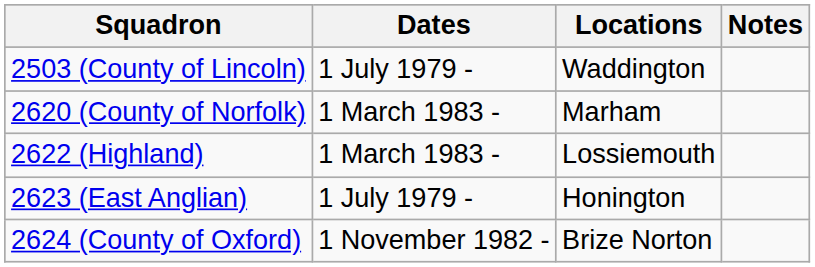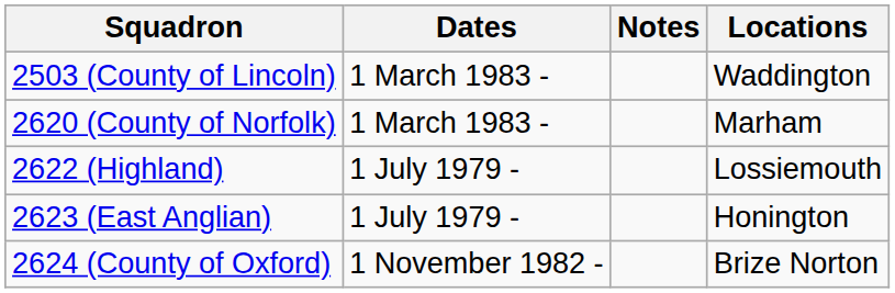 <table class="wikitable">
 <tr>
 <th>Squadron</th>
 <th>Dates</th>
+<th>Notes</th>
 <th>Locations</th>
-<th>Notes</th>
 </tr>
 <tr>
 <td><a href='#'>2503 (County of Lincoln)</a></td>
-<td>1 July 1979 -</td>
+<td>1 March 1983 -</td>
+<td></td>
 <td>Waddington</td>
-<td></td>
 </tr>
 <tr>
 <td><a href='#'>2620 (County of Norfolk)</a></td>
 <td>1 March 1983 -</td>
+<td></td>
 <td>Marham</td>
-<td></td>
 </tr>
 <tr>
 <td><a href='#'>2622 (Highland)</a></td>
-<td>1 March 1983 -</td>
+<td>1 July 1979 -</td>
+<td></td>
 <td>Lossiemouth</td>
-<td></td>
 </tr>
 <tr>
 <td><a href='#'>2623 (East Anglian)</a></td>
 <td>1 July 1979 -</td>
+<td></td>
 <td>Honington</td>
-<td></td>
 </tr>
 <tr>
 <td><a href='#'>2624 (County of Oxford)</a></td>
 <td>1 November 1982 -</td>
+<td></td>
 <td>Brize Norton</td>
-<td></td>
 </tr>
 </table>
